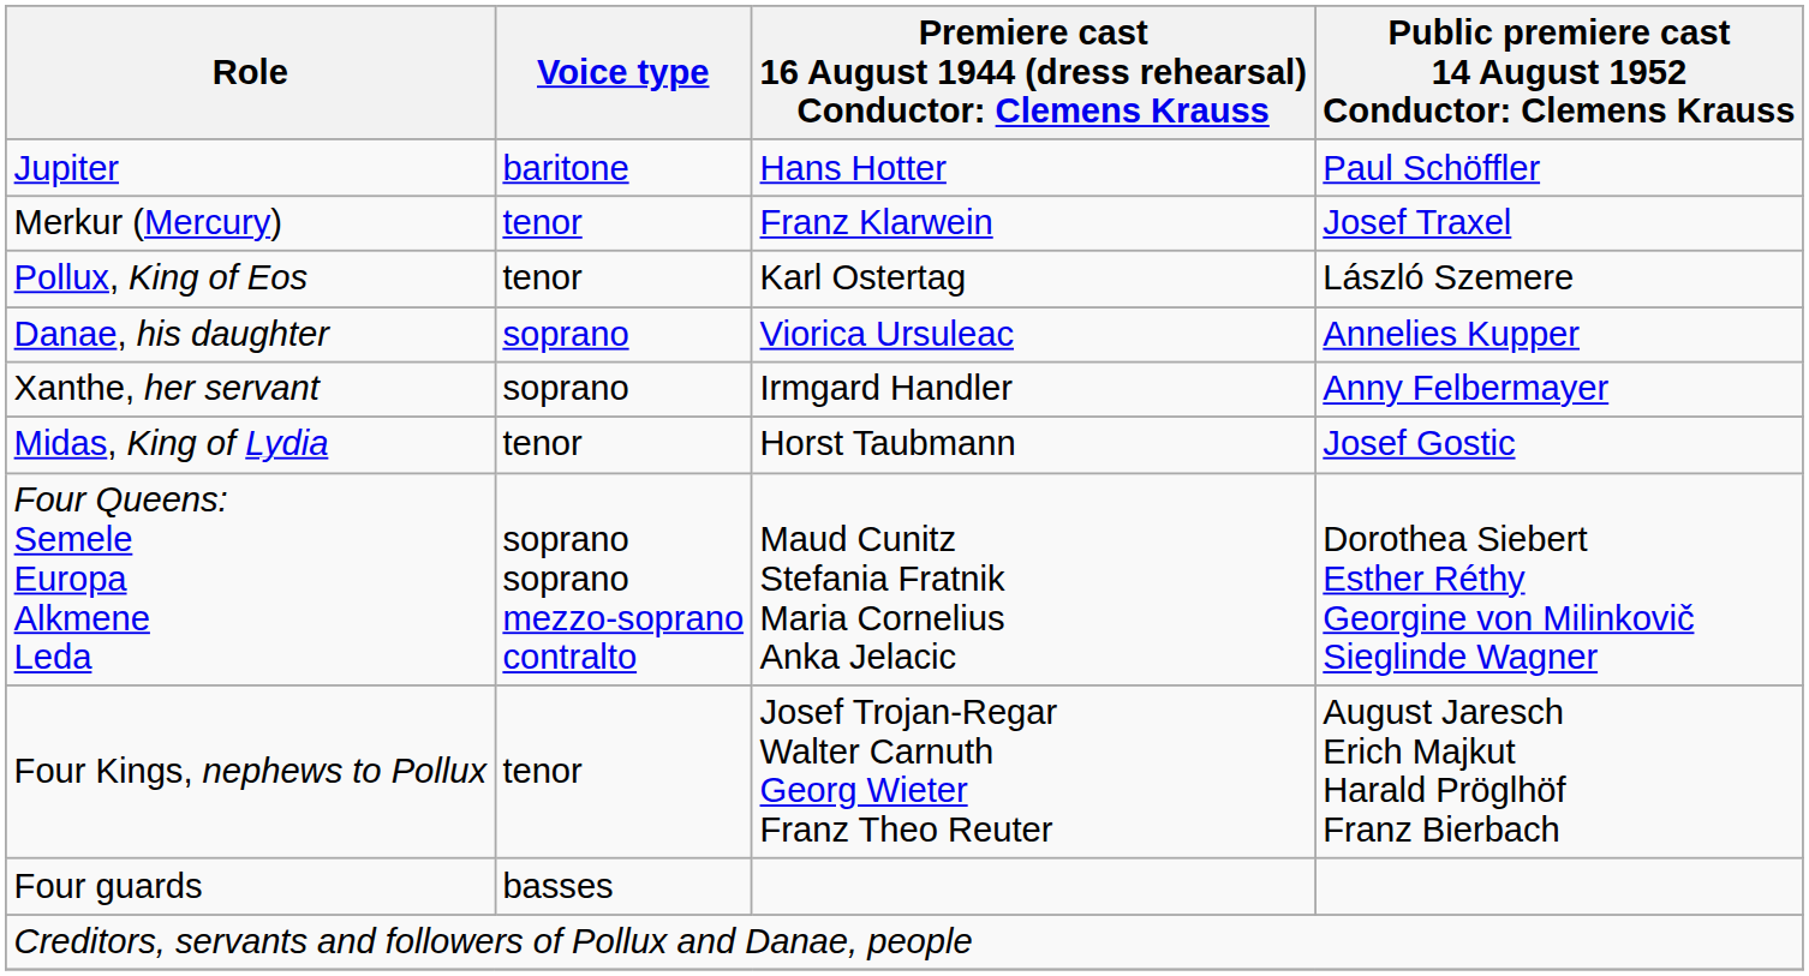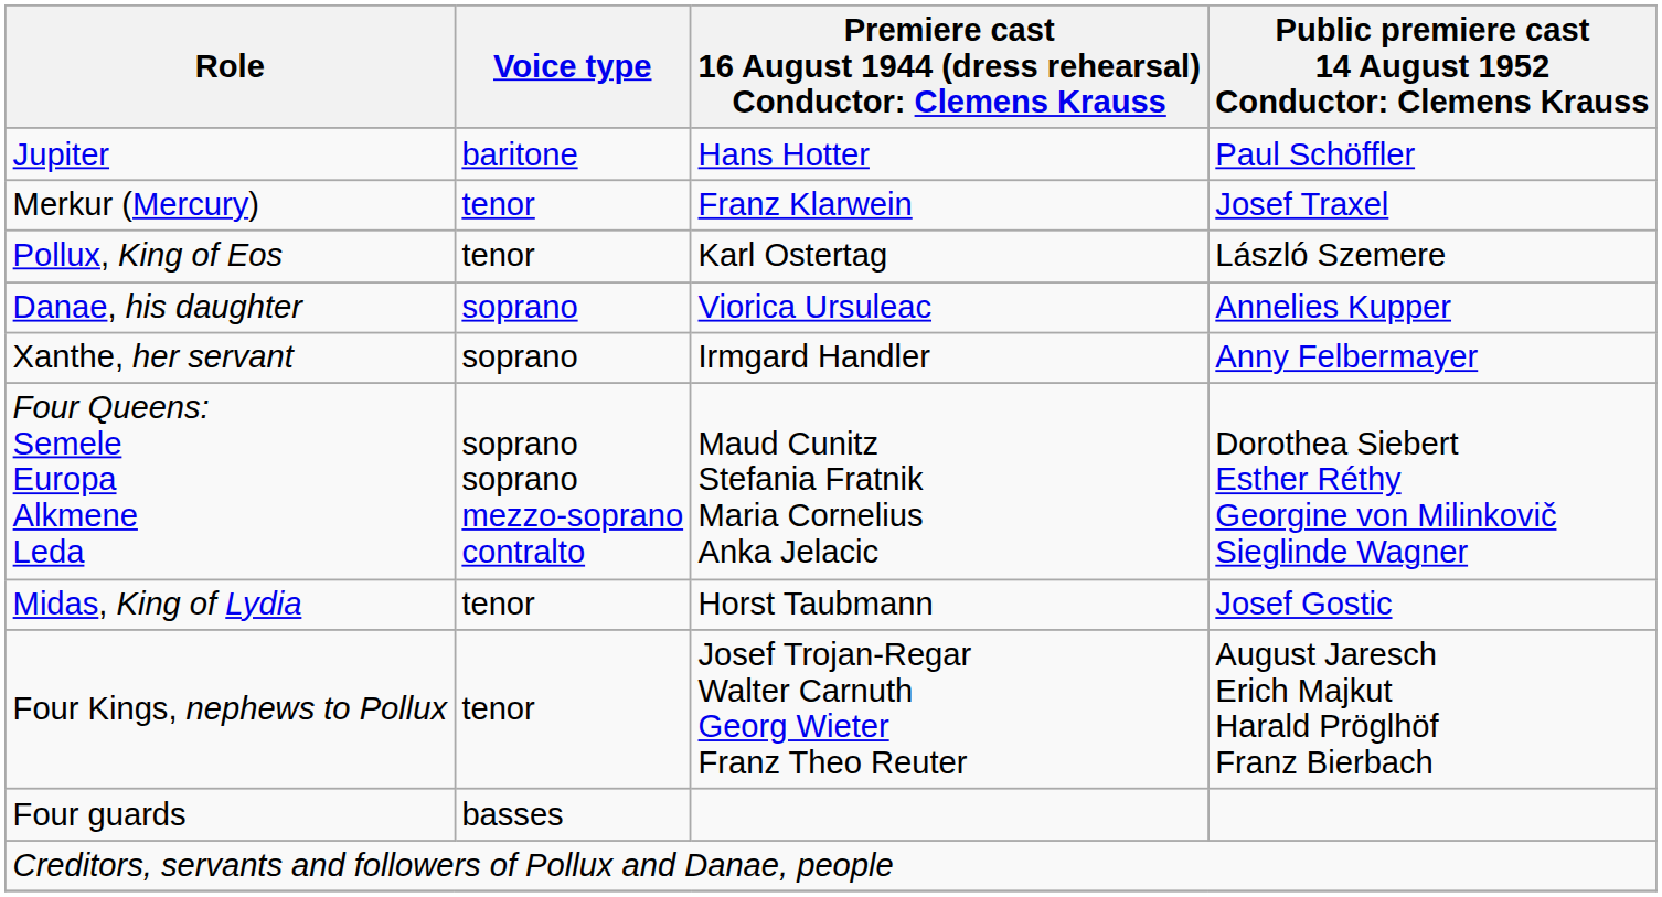 <table class="wikitable">
 <tr>
 <th>Role</th>
 <th><a href='#'>Voice type</a></th>
 <th>Premiere cast<br>16 August 1944 (dress rehearsal)<br>Conductor: <a href='#'>Clemens Krauss</a></th>
 <th>Public premiere cast<br>14 August 1952<br>Conductor: Clemens Krauss</th>
 </tr>
 <tr>
 <td><a href='#'>Jupiter</a></td>
 <td><a href='#'>baritone</a></td>
 <td><a href='#'>Hans Hotter</a></td>
 <td><a href='#'>Paul Schöffler</a></td>
 </tr>
 <tr>
 <td>Merkur (<a href='#'>Mercury</a>)</td>
 <td><a href='#'>tenor</a></td>
 <td><a href='#'>Franz Klarwein</a></td>
 <td><a href='#'>Josef Traxel</a></td>
 </tr>
 <tr>
 <td><a href='#'>Pollux</a>, <em>King of Eos</em></td>
 <td>tenor</td>
 <td>Karl Ostertag</td>
 <td>László Szemere</td>
 </tr>
 <tr>
 <td><a href='#'>Danae</a>, <em>his daughter</em></td>
 <td><a href='#'>soprano</a></td>
 <td><a href='#'>Viorica Ursuleac</a></td>
 <td><a href='#'>Annelies Kupper</a></td>
 </tr>
 <tr>
 <td>Xanthe, <em>her servant</em></td>
 <td>soprano</td>
 <td>Irmgard Handler</td>
 <td><a href='#'>Anny Felbermayer</a></td>
 </tr>
 <tr>
+<td><em>Four Queens:</em><br><a href='#'>Semele</a><br><a href='#'>Europa</a><br><a href='#'>Alkmene</a><br><a href='#'>Leda</a></td>
+<td><br>soprano<br>soprano<br><a href='#'>mezzo-soprano</a><br><a href='#'>contralto</a></td>
+<td><br>Maud Cunitz<br>Stefania Fratnik<br>Maria Cornelius<br>Anka Jelacic</td>
+<td><br>Dorothea Siebert<br><a href='#'>Esther Réthy</a><br><a href='#'>Georgine von Milinkovič</a><br><a href='#'>Sieglinde Wagner</a></td>
+</tr>
+<tr>
 <td><a href='#'>Midas</a>, <em>King of <a href='#'>Lydia</a></em></td>
 <td>tenor</td>
 <td>Horst Taubmann</td>
 <td><a href='#'>Josef Gostic</a></td>
-</tr>
-<tr>
-<td><em>Four Queens:</em><br><a href='#'>Semele</a><br><a href='#'>Europa</a><br><a href='#'>Alkmene</a><br><a href='#'>Leda</a></td>
-<td><br>soprano<br>soprano<br><a href='#'>mezzo-soprano</a><br><a href='#'>contralto</a></td>
-<td><br>Maud Cunitz<br>Stefania Fratnik<br>Maria Cornelius<br>Anka Jelacic</td>
-<td><br>Dorothea Siebert<br><a href='#'>Esther Réthy</a><br><a href='#'>Georgine von Milinkovič</a><br><a href='#'>Sieglinde Wagner</a></td>
 </tr>
 <tr>
 <td>Four Kings, <em>nephews to Pollux</em></td>
 <td>tenor</td>
 <td>Josef Trojan-Regar<br>Walter Carnuth<br><a href='#'>Georg Wieter</a><br>Franz Theo Reuter</td>
 <td>August Jaresch<br>Erich Majkut<br>Harald Pröglhöf<br>Franz Bierbach</td>
 </tr>
 <tr>
 <td>Four guards</td>
 <td>basses</td>
 <td></td>
 <td></td>
 </tr>
 <tr>
 <td colspan="4"><em>Creditors, servants and followers of Pollux and Danae, people</em></td>
 </tr>
 <tr>
 </tr>
 </table>
